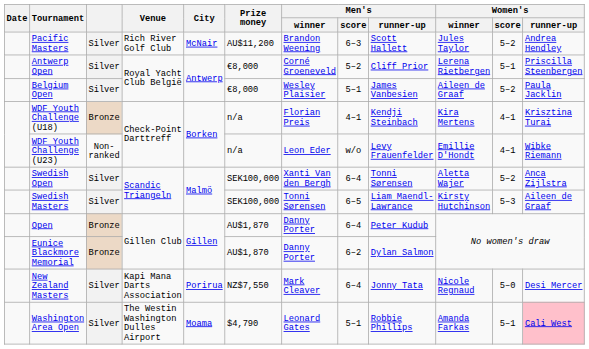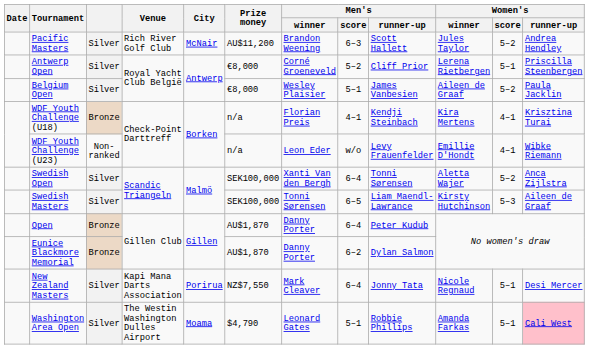 <table class="wikitable sortable" style="font-size: 85%">
 <tr>
 <th rowspan="2">Date</th>
 <th rowspan="2">Tournament</th>
 <th rowspan="2"></th>
 <th rowspan="2">Venue</th>
 <th rowspan="2">City</th>
 <th rowspan="2" class=unsortable>Prize<br>money</th>
 <th colspan="3">Men's</th>
 <th colspan="3">Women's</th>
 </tr>
 <tr>
 <th>winner</th>
 <th class=unsortable>score</th>
 <th>runner-up</th>
 <th>winner</th>
 <th class=unsortable>score</th>
 <th>runner-up</th>
 </tr>
 <tr>
 <td></td>
 <td><a href='#'>Pacific Masters</a></td>
 <td bgcolor="f2f2f2" align="center">Silver</td>
 <td>Rich River Golf Club</td>
 <td> <a href='#'>McNair</a></td>
 <td>AU$11,200</td>
 <td> <a href='#'>Brandon Weening</a></td>
 <td align="center">6–3</td>
 <td> <a href='#'>Scott Hallett</a></td>
 <td> <a href='#'>Jules Taylor</a></td>
 <td align="center">5–2</td>
 <td> <a href='#'>Andrea Hendley</a></td>
 </tr>
 <tr>
 <td></td>
 <td><a href='#'>Antwerp Open</a></td>
 <td bgcolor="f2f2f2" align="center">Silver</td>
 <td rowspan=2>Royal Yacht Club België</td>
 <td rowspan=2> <a href='#'>Antwerp</a></td>
 <td>€8,000</td>
 <td> <a href='#'>Corné Groeneveld</a></td>
 <td align="center">5–2</td>
 <td> <a href='#'>Cliff Prior</a></td>
 <td> <a href='#'>Lerena Rietbergen</a></td>
 <td align="center">5–1</td>
 <td> <a href='#'>Priscilla Steenbergen</a></td>
 </tr>
 <tr>
 <td></td>
 <td><a href='#'>Belgium Open</a></td>
 <td bgcolor="f2f2f2" align="center">Silver</td>
 <td>€8,000</td>
 <td> <a href='#'>Wesley Plaisier</a></td>
 <td align="center">5–1</td>
 <td> <a href='#'>James Vanbesien</a></td>
 <td> <a href='#'>Aileen de Graaf</a></td>
 <td align="center">5–2</td>
 <td> <a href='#'>Paula Jacklin</a></td>
 </tr>
 <tr>
 <td rowspan=2></td>
 <td><a href='#'>WDF Youth Challenge</a> (U18)</td>
 <td bgcolor="ecd9c6" align="center">Bronze</td>
 <td rowspan=2>Check-Point Darttreff</td>
 <td rowspan=2> <a href='#'>Borken</a></td>
 <td>n/a</td>
 <td> <a href='#'>Florian Preis</a></td>
 <td align="center">4–1</td>
 <td> <a href='#'>Kendji Steinbach</a></td>
 <td> <a href='#'>Kira Mertens</a></td>
 <td align="center">4–1</td>
 <td> <a href='#'>Krisztina Turai</a></td>
 </tr>
 <tr>
 <td><a href='#'>WDF Youth Challenge</a> (U23)</td>
 <td align="center">Non-ranked</td>
 <td>n/a</td>
 <td> <a href='#'>Leon Eder</a></td>
 <td align="center">w/o</td>
 <td> <a href='#'>Levy Frauenfelder</a></td>
 <td> <a href='#'>Emillie D'Hondt</a></td>
 <td align="center">4–1</td>
 <td> <a href='#'>Wibke Riemann</a></td>
 </tr>
 <tr>
 <td></td>
 <td><a href='#'>Swedish Open</a></td>
 <td bgcolor="f2f2f2" align="center">Silver</td>
 <td rowspan=2><a href='#'>Scandic Triangeln</a></td>
 <td rowspan=2> <a href='#'>Malmö</a></td>
 <td>SEK100,000</td>
 <td> <a href='#'>Xanti Van den Bergh</a></td>
 <td align="center">6–4</td>
 <td> <a href='#'>Tonni Sørensen</a></td>
 <td> <a href='#'>Aletta Wajer</a></td>
 <td align="center">5–2</td>
 <td> <a href='#'>Anca Zijlstra</a></td>
 </tr>
 <tr>
 <td></td>
 <td><a href='#'>Swedish Masters</a></td>
 <td bgcolor="f2f2f2" align="center">Silver</td>
 <td>SEK100,000</td>
 <td> <a href='#'>Tonni Sørensen</a></td>
 <td align="center">6–5</td>
 <td> <a href='#'>Liam Maendl-Lawrance</a></td>
 <td> <a href='#'>Kirsty Hutchinson</a></td>
 <td align="center">5–3</td>
 <td> <a href='#'>Aileen de Graaf</a></td>
 </tr>
 <tr>
 <td></td>
 <td><a href='#'> Open</a></td>
 <td bgcolor="ecd9c6" align="center">Bronze</td>
 <td rowspan=2>Gillen Club</td>
 <td rowspan=2> <a href='#'>Gillen</a></td>
 <td>AU$1,870</td>
 <td> <a href='#'>Danny Porter</a></td>
 <td align="center">6–4</td>
 <td> <a href='#'>Peter Kudub</a></td>
 <td rowspan=2 colspan=3 align="center"><em>No women's draw</em></td>
 </tr>
 <tr>
 <td></td>
 <td><a href='#'>Eunice Blackmore Memorial</a></td>
 <td bgcolor="ecd9c6" align="center">Bronze</td>
 <td>AU$1,870</td>
 <td> <a href='#'>Danny Porter</a></td>
 <td align="center">6–2</td>
 <td> <a href='#'>Dylan Salmon</a></td>
 </tr>
 <tr>
 <td></td>
 <td><a href='#'>New Zealand Masters</a></td>
 <td bgcolor="f2f2f2" align="center">Silver</td>
 <td>Kapi Mana Darts Association</td>
 <td> <a href='#'>Porirua</a></td>
 <td>NZ$7,550</td>
 <td> <a href='#'>Mark Cleaver</a></td>
 <td align="center">6–4</td>
 <td> <a href='#'>Jonny Tata</a></td>
 <td> <a href='#'>Nicole Regnaud</a></td>
-<td align="center">5–0</td>
+<td align="center">5–1</td>
 <td> <a href='#'>Desi Mercer</a></td>
 </tr>
 <tr>
 <td></td>
 <td><a href='#'>Washington Area Open</a></td>
 <td bgcolor="f2f2f2" align="center">Silver</td>
 <td>The Westin Washington Dulles Airport</td>
 <td> <a href='#'>Moama</a></td>
 <td>$4,790</td>
 <td> <a href='#'>Leonard Gates</a></td>
 <td align="center">5–1</td>
 <td> <a href='#'>Robbie Phillips</a></td>
 <td> <a href='#'>Amanda Farkas</a></td>
 <td align="center">5–1</td>
 <td style="background: pink;"> <a href='#'>Cali West</a></td>
 </tr>
 </table>
